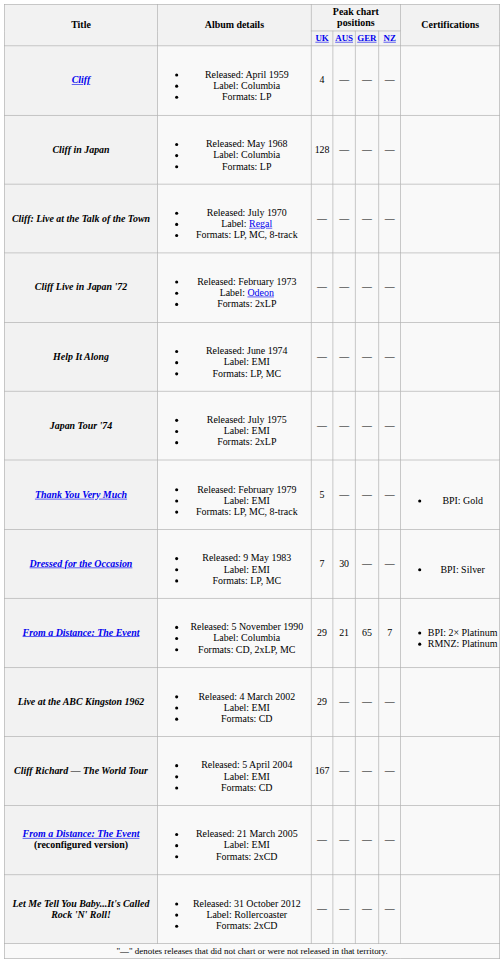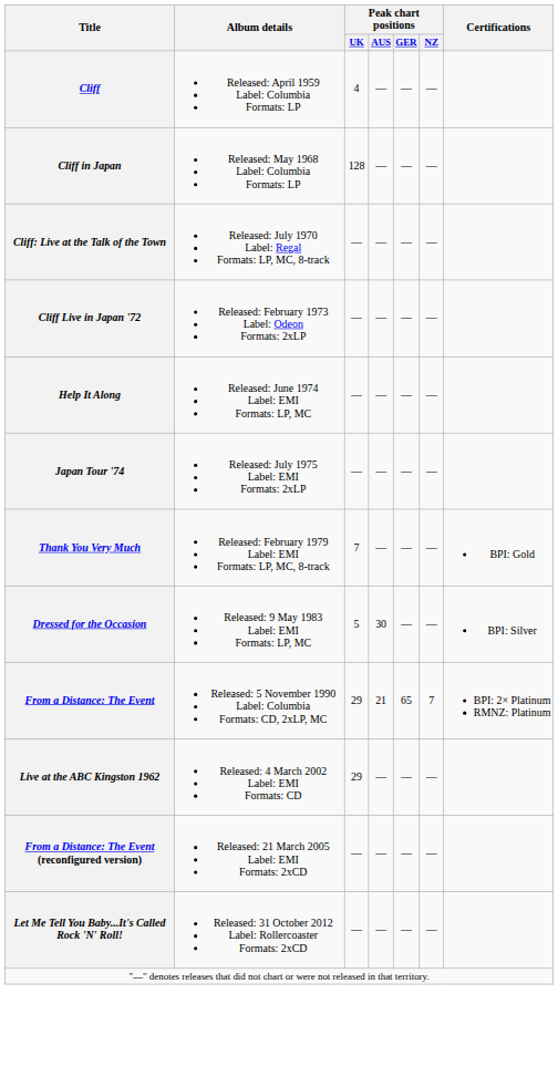 <table class="wikitable plainrowheaders" style="text-align:center;">
 <tr>
 <th rowspan="2" scope="col" style="width:15em;">Title</th>
 <th rowspan="2" scope="col" style="width:15em;">Album details</th>
 <th colspan="4">Peak chart positions</th>
 <th rowspan="2">Certifications</th>
 </tr>
 <tr>
 <th scope="col" style="width:2em;font-size:90%;"><a href='#'>UK</a><br></th>
 <th scope="col" style="width:2em;font-size:90%;"><a href='#'>AUS</a><br></th>
 <th scope="col" style="width:2em;font-size:90%;"><a href='#'>GER</a><br></th>
 <th scope="col" style="width:2em;font-size:90%;"><a href='#'>NZ</a><br></th>
 </tr>
 <tr>
 <th scope="row"><em><a href='#'>Cliff</a></em></th>
 <td><br><ul><li>Released: April 1959</li><li>Label: Columbia</li><li>Formats: LP</li></ul></td>
 <td>4</td>
 <td>—</td>
 <td>—</td>
 <td>—</td>
 <td></td>
 </tr>
 <tr>
 <th scope="row"><em>Cliff in Japan</em></th>
 <td><br><ul><li>Released: May 1968</li><li>Label: Columbia</li><li>Formats: LP</li></ul></td>
 <td>128</td>
 <td>—</td>
 <td>—</td>
 <td>—</td>
 <td></td>
 </tr>
 <tr>
 <th scope="row"><em>Cliff: Live at the Talk of the Town</em></th>
 <td><br><ul><li>Released: July 1970</li><li>Label: <a href='#'>Regal</a></li><li>Formats: LP, MC, 8-track</li></ul></td>
 <td>—</td>
 <td>—</td>
 <td>—</td>
 <td>—</td>
 <td></td>
 </tr>
 <tr>
 <th scope="row"><em>Cliff Live in Japan '72</em> </th>
 <td><br><ul><li>Released: February 1973</li><li>Label: <a href='#'>Odeon</a></li><li>Formats: 2xLP</li></ul></td>
 <td>—</td>
 <td>—</td>
 <td>—</td>
 <td>—</td>
 <td></td>
 </tr>
 <tr>
 <th scope="row"><em>Help It Along</em> </th>
 <td><br><ul><li>Released: June 1974</li><li>Label: EMI</li><li>Formats: LP, MC</li></ul></td>
 <td>—</td>
 <td>—</td>
 <td>—</td>
 <td>—</td>
 <td></td>
 </tr>
 <tr>
 <th scope="row"><em>Japan Tour '74</em> </th>
 <td><br><ul><li>Released: July 1975</li><li>Label: EMI</li><li>Formats: 2xLP</li></ul></td>
 <td>—</td>
 <td>—</td>
 <td>—</td>
 <td>—</td>
 <td></td>
 </tr>
 <tr>
 <th scope="row"><em><a href='#'>Thank You Very Much</a></em></th>
 <td><br><ul><li>Released: February 1979</li><li>Label: EMI</li><li>Formats: LP, MC, 8-track</li></ul></td>
-<td>5</td>
+<td>7</td>
 <td>—</td>
 <td>—</td>
 <td>—</td>
 <td><br><ul><li>BPI: Gold</li></ul></td>
 </tr>
 <tr>
 <th scope="row"><em><a href='#'>Dressed for the Occasion</a></em></th>
 <td><br><ul><li>Released: 9 May 1983</li><li>Label: EMI</li><li>Formats: LP, MC</li></ul></td>
-<td>7</td>
+<td>5</td>
 <td>30</td>
 <td>—</td>
 <td>—</td>
 <td><br><ul><li>BPI: Silver</li></ul></td>
 </tr>
 <tr>
 <th scope="row"><em><a href='#'>From a Distance: The Event</a></em> </th>
 <td><br><ul><li>Released: 5 November 1990</li><li>Label: Columbia</li><li>Formats: CD, 2xLP, MC</li></ul></td>
 <td>29</td>
 <td>21</td>
 <td>65</td>
 <td>7</td>
 <td><br><ul><li>BPI: 2× Platinum</li><li>RMNZ: Platinum</li></ul></td>
 </tr>
 <tr>
 <th scope="row"><em>Live at the ABC Kingston 1962</em></th>
 <td><br><ul><li>Released: 4 March 2002</li><li>Label: EMI</li><li>Formats: CD</li></ul></td>
 <td>29</td>
-<td>—</td>
-<td>—</td>
-<td>—</td>
-<td></td>
-</tr>
-<tr>
-<th scope="row"><em>Cliff Richard — The World Tour</em></th>
-<td><br><ul><li>Released: 5 April 2004</li><li>Label: EMI</li><li>Formats: CD</li></ul></td>
-<td>167</td>
 <td>—</td>
 <td>—</td>
 <td>—</td>
 <td></td>
 </tr>
 <tr>
 <th scope="row"><em><a href='#'>From a Distance: The Event</a></em> (reconfigured version)</th>
 <td><br><ul><li>Released: 21 March 2005</li><li>Label: EMI</li><li>Formats: 2xCD</li></ul></td>
 <td>—</td>
 <td>—</td>
 <td>—</td>
 <td>—</td>
 <td></td>
 </tr>
 <tr>
 <th scope="row"><em>Let Me Tell You Baby...It's Called Rock 'N' Roll!</em></th>
 <td><br><ul><li>Released: 31 October 2012</li><li>Label: Rollercoaster</li><li>Formats: 2xCD</li></ul></td>
 <td>—</td>
 <td>—</td>
 <td>—</td>
 <td>—</td>
 <td></td>
 </tr>
 <tr>
 <td colspan="7" style="font-size:90%">"—" denotes releases that did not chart or were not released in that territory.</td>
 </tr>
 </table>
